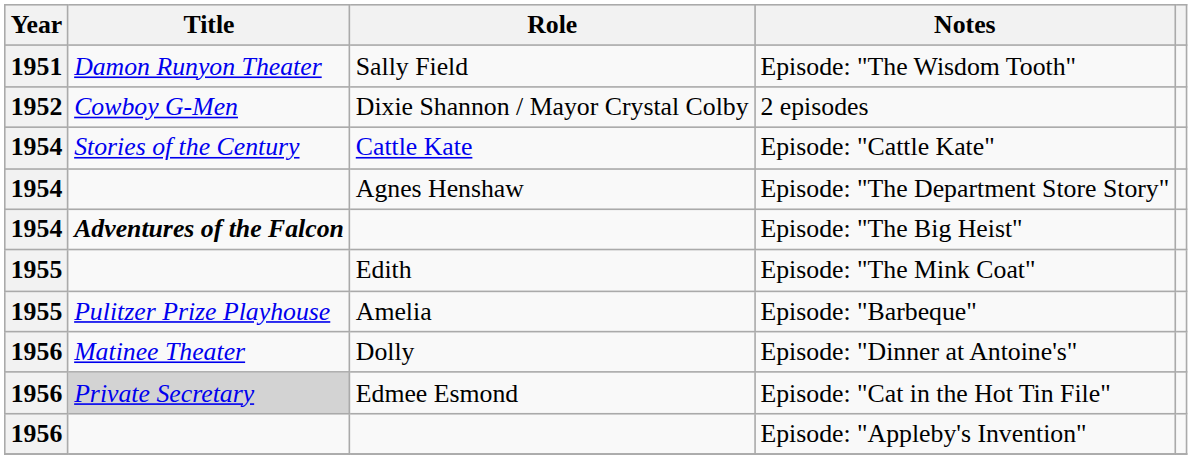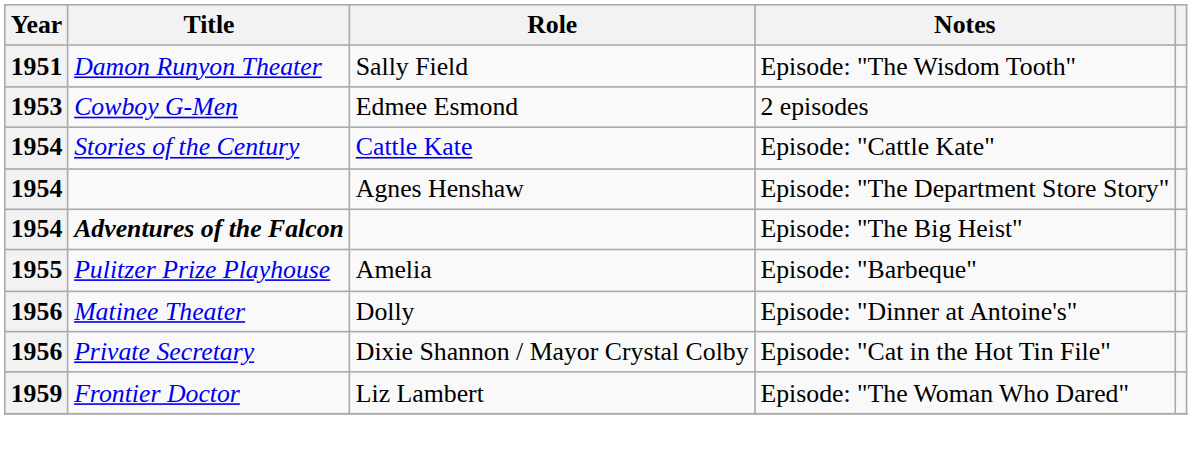 <table class="wikitable sortable plainrowheaders">
 <tr>
 <th>Year</th>
 <th>Title</th>
 <th>Role</th>
 <th class="unsortable">Notes</th>
 <th class="unsortable"></th>
 </tr>
 <tr>
 <th scope="row">1951</th>
 <td><em><a href='#'>Damon Runyon Theater</a></em></td>
 <td>Sally Field</td>
 <td>Episode: "The Wisdom Tooth"</td>
 <td style="text-align:center;"></td>
 </tr>
 <tr>
-<th scope="row">1952</th>
+<th scope="row">1953</th>
 <td><em><a href='#'>Cowboy G-Men</a></em></td>
-<td>Dixie Shannon / Mayor Crystal Colby</td>
+<td>Edmee Esmond</td>
 <td>2 episodes</td>
 <td style="text-align:center;"></td>
 </tr>
 <tr>
 <th scope="row">1954</th>
 <td><em><a href='#'>Stories of the Century</a></em></td>
 <td><a href='#'>Cattle Kate</a></td>
 <td>Episode: "Cattle Kate"</td>
 <td style="text-align:center;"></td>
 </tr>
 <tr>
 <th scope="row">1954</th>
 <td><em></em></td>
 <td>Agnes Henshaw</td>
 <td>Episode: "The Department Store Story"</td>
 <td style="text-align:center;"></td>
 </tr>
 <tr>
 <th scope="row">1954</th>
 <td><strong><em>Adventures of the Falcon</em></strong></td>
 <td></td>
 <td>Episode: "The Big Heist"</td>
 <td style="text-align:center;"></td>
 </tr>
 <tr>
 <th scope="row">1955</th>
-<td><em></em></td>
-<td>Edith</td>
-<td>Episode: "The Mink Coat"</td>
-<td style="text-align:center;"></td>
-</tr>
-<tr>
-<th scope="row">1955</th>
 <td><em><a href='#'>Pulitzer Prize Playhouse</a></em></td>
 <td>Amelia</td>
 <td>Episode: "Barbeque"</td>
 <td style="text-align:center;"></td>
 </tr>
 <tr>
 <th scope="row">1956</th>
 <td><em><a href='#'>Matinee Theater</a></em></td>
 <td>Dolly</td>
 <td>Episode: "Dinner at Antoine's"</td>
 <td style="text-align:center;"></td>
 </tr>
 <tr>
 <th scope="row">1956</th>
-<td style="background: lightgrey;"><em><a href='#'>Private Secretary</a></em></td>
-<td>Edmee Esmond</td>
+<td><em><a href='#'>Private Secretary</a></em></td>
+<td>Dixie Shannon / Mayor Crystal Colby</td>
 <td>Episode: "Cat in the Hot Tin File"</td>
 <td style="text-align:center;"></td>
 </tr>
 <tr>
-<th scope="row">1956</th>
-<td><em></em></td>
-<td></td>
-<td>Episode: "Appleby's Invention"</td>
+<th scope="row">1959</th>
+<td><em><a href='#'>Frontier Doctor</a></em></td>
+<td>Liz Lambert</td>
+<td>Episode: "The Woman Who Dared"</td>
 <td style="text-align:center;"></td>
 </tr>
 <tr>
 </tr>
 </table>
